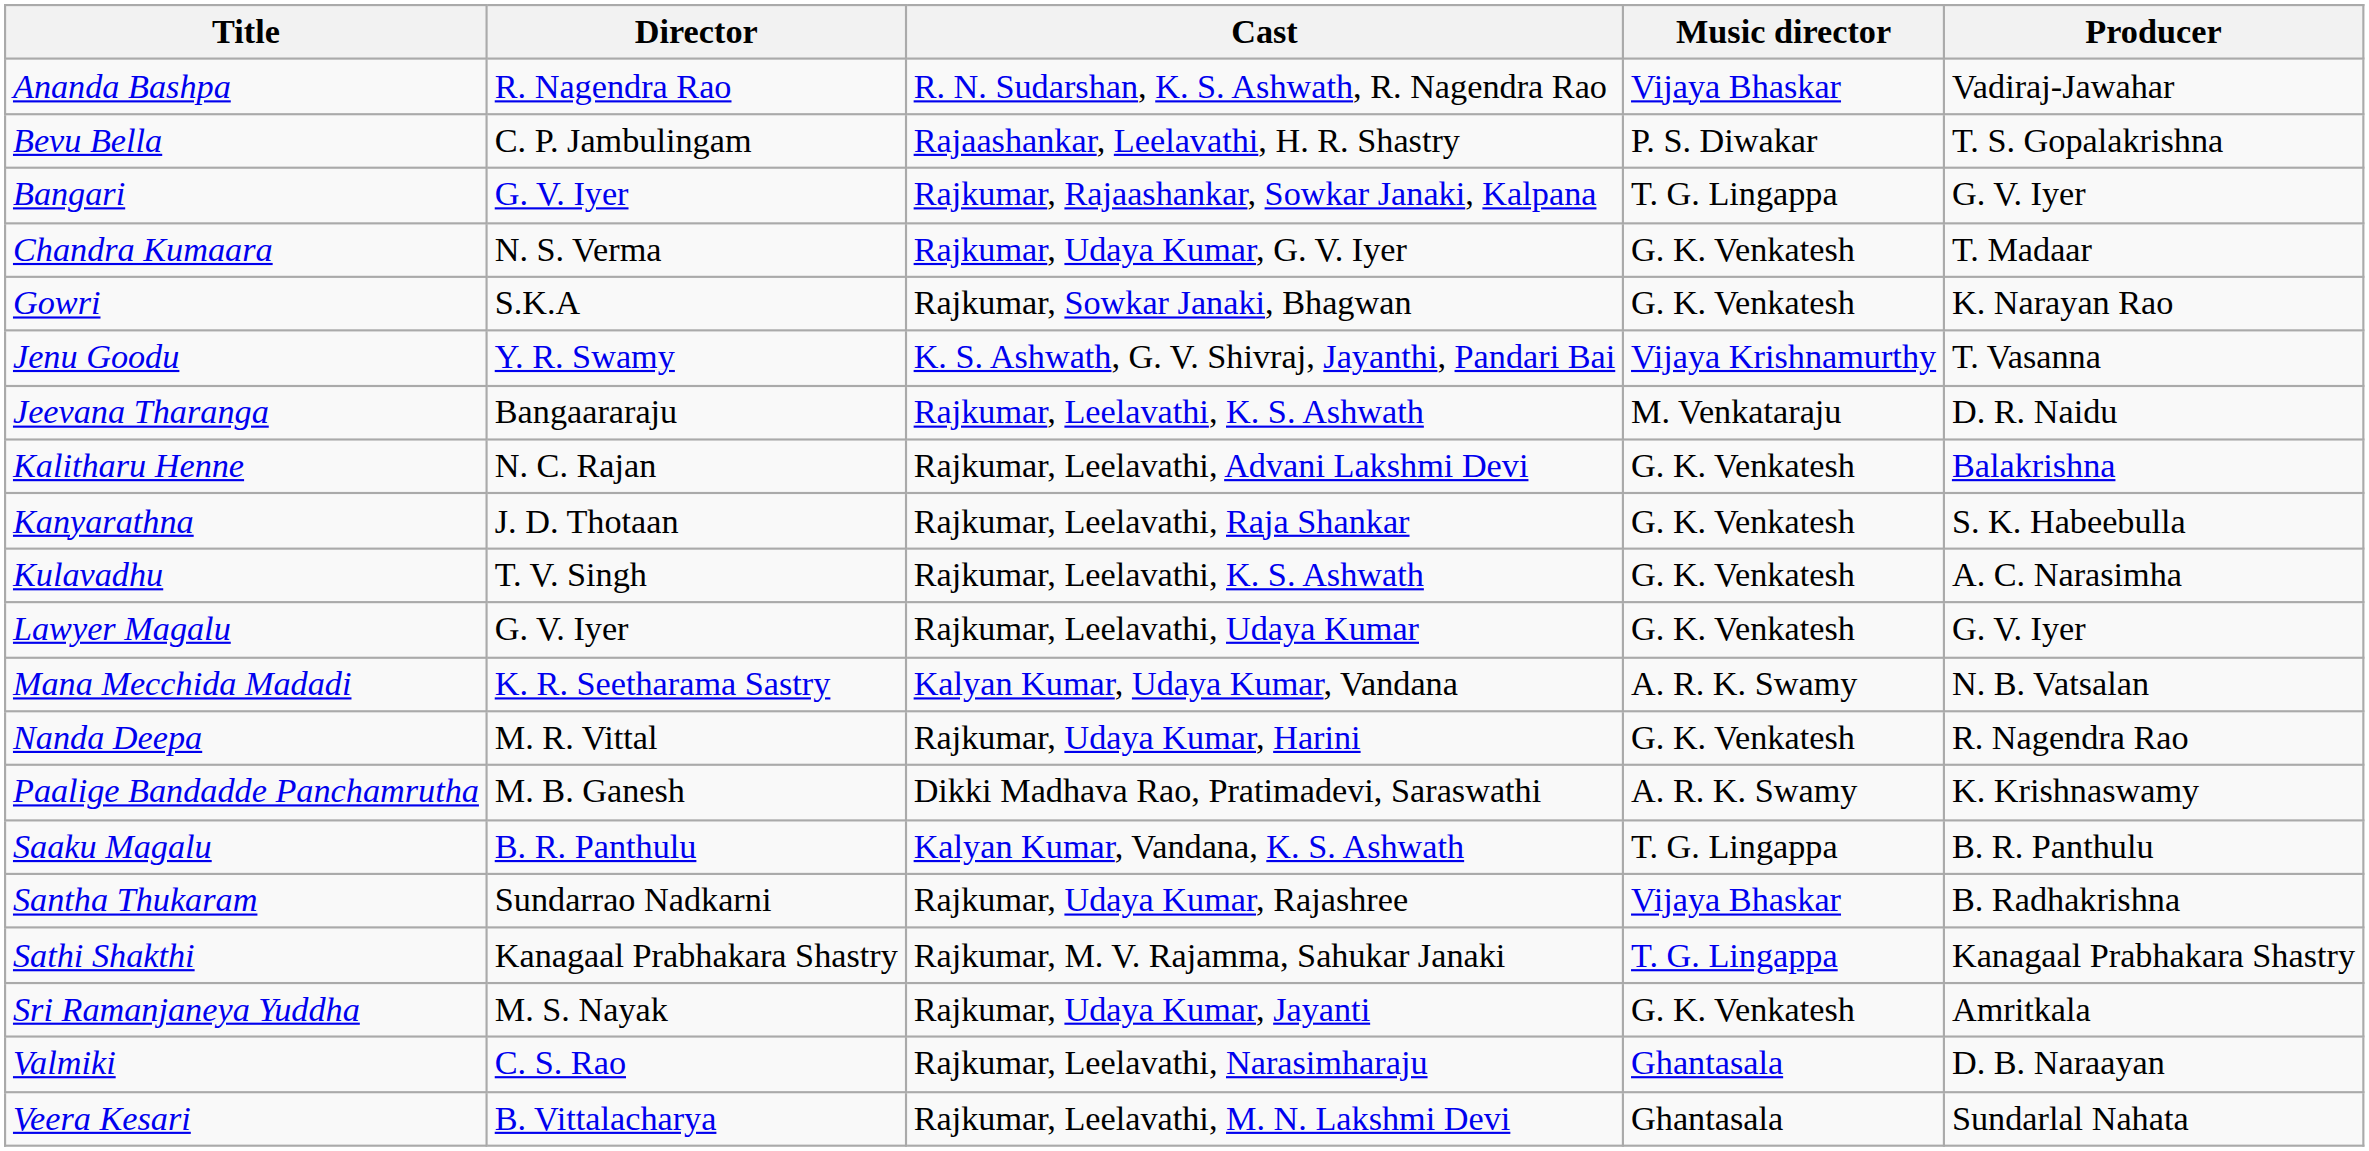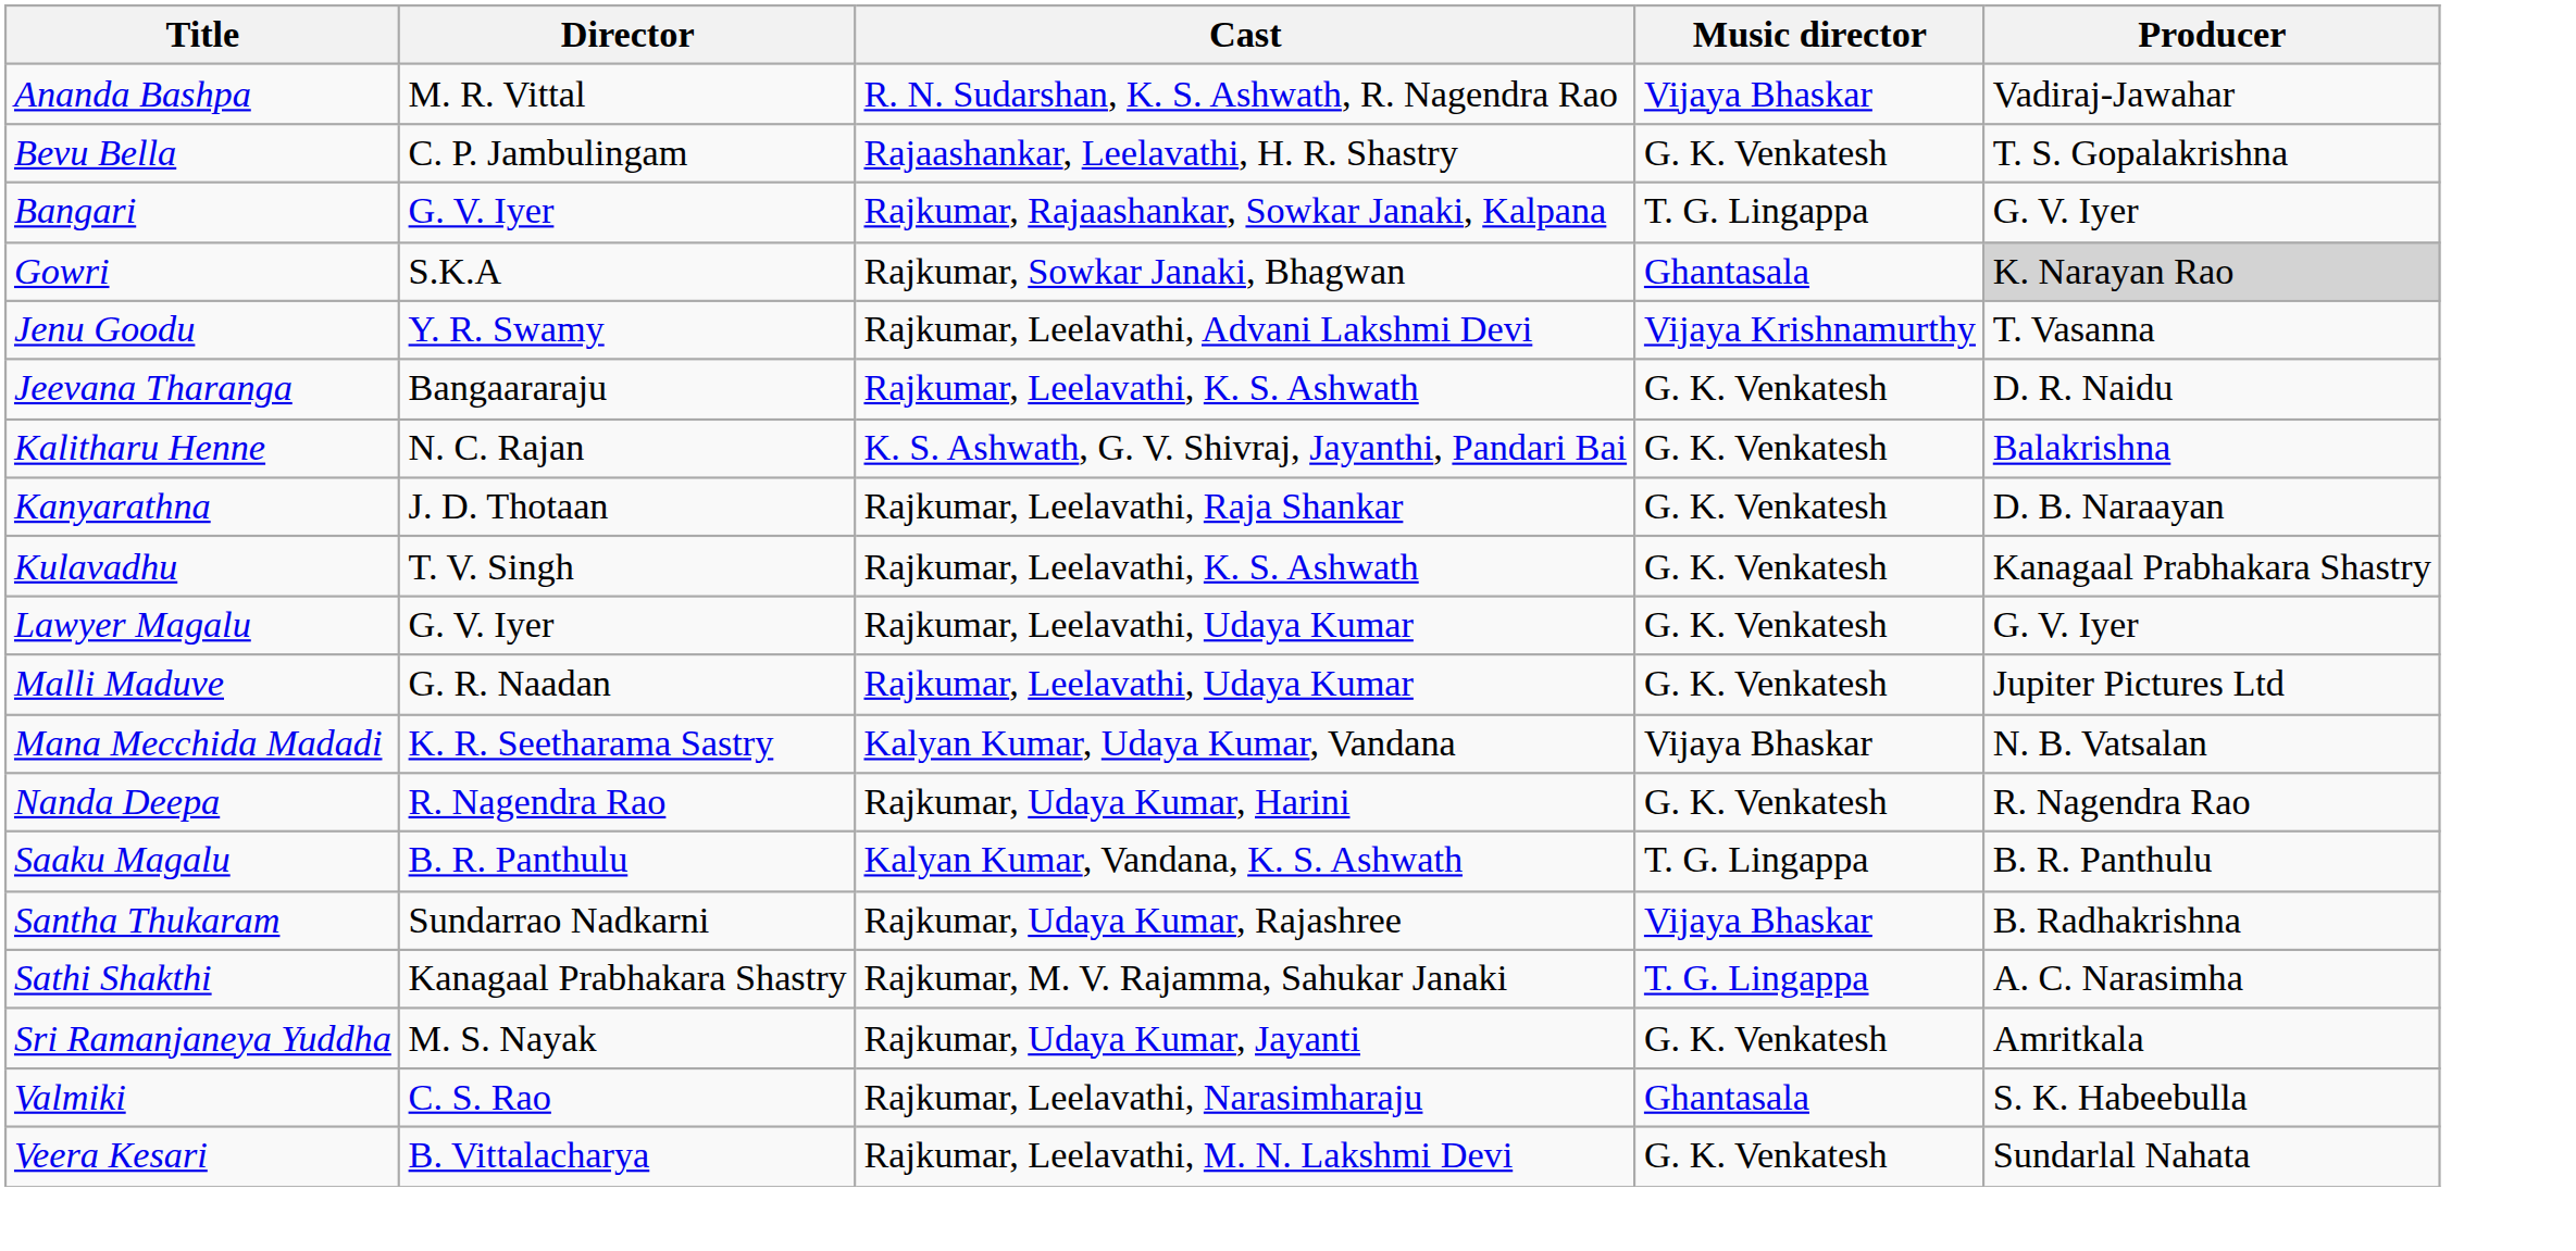 <table class="wikitable sortable">
 <tr>
 <th>Title</th>
 <th>Director</th>
 <th>Cast</th>
 <th>Music director</th>
 <th>Producer</th>
 </tr>
 <tr>
 <td><em><a href='#'>Ananda Bashpa</a></em></td>
-<td><a href='#'>R. Nagendra Rao</a></td>
+<td>M. R. Vittal</td>
 <td><a href='#'>R. N. Sudarshan</a>,  <a href='#'>K. S. Ashwath</a>, R. Nagendra Rao</td>
 <td><a href='#'>Vijaya Bhaskar</a></td>
 <td>Vadiraj-Jawahar</td>
 </tr>
 <tr>
 <td><em><a href='#'>Bevu Bella</a></em></td>
 <td>C. P. Jambulingam</td>
 <td><a href='#'>Rajaashankar</a>, <a href='#'>Leelavathi</a>, H. R. Shastry</td>
-<td>P. S. Diwakar</td>
+<td>G. K. Venkatesh</td>
 <td>T. S. Gopalakrishna</td>
 </tr>
 <tr>
 <td><em><a href='#'>Bangari</a></em></td>
 <td><a href='#'>G. V. Iyer</a></td>
 <td><a href='#'>Rajkumar</a>, <a href='#'>Rajaashankar</a>, <a href='#'>Sowkar Janaki</a>, <a href='#'>Kalpana</a></td>
 <td>T. G. Lingappa</td>
 <td>G. V. Iyer</td>
 </tr>
 <tr>
-<td><em><a href='#'>Chandra Kumaara</a></em></td>
-<td>N. S. Verma</td>
-<td><a href='#'>Rajkumar</a>, <a href='#'>Udaya Kumar</a>, G. V. Iyer</td>
-<td>G. K. Venkatesh</td>
-<td>T. Madaar</td>
-</tr>
-<tr>
 <td><em><a href='#'>Gowri</a></em></td>
 <td>S.K.A</td>
 <td>Rajkumar, <a href='#'>Sowkar Janaki</a>, Bhagwan</td>
-<td>G. K. Venkatesh</td>
-<td>K. Narayan Rao</td>
+<td><a href='#'>Ghantasala</a></td>
+<td style="background: lightgrey;">K. Narayan Rao</td>
 </tr>
 <tr>
 <td><em><a href='#'>Jenu Goodu</a></em></td>
 <td><a href='#'>Y. R. Swamy</a></td>
-<td><a href='#'>K. S. Ashwath</a>, G. V. Shivraj, <a href='#'>Jayanthi</a>, <a href='#'>Pandari Bai</a></td>
+<td>Rajkumar, Leelavathi, <a href='#'>Advani Lakshmi Devi</a></td>
 <td><a href='#'>Vijaya Krishnamurthy</a></td>
 <td>T. Vasanna</td>
 </tr>
 <tr>
 <td><em><a href='#'>Jeevana Tharanga</a></em></td>
 <td>Bangaararaju</td>
 <td><a href='#'>Rajkumar</a>, <a href='#'>Leelavathi</a>, <a href='#'>K. S. Ashwath</a></td>
-<td>M. Venkataraju</td>
+<td>G. K. Venkatesh</td>
 <td>D. R. Naidu</td>
 </tr>
 <tr>
 <td><em><a href='#'>Kalitharu Henne</a></em></td>
 <td>N. C. Rajan</td>
-<td>Rajkumar, Leelavathi, <a href='#'>Advani Lakshmi Devi</a></td>
+<td><a href='#'>K. S. Ashwath</a>, G. V. Shivraj, <a href='#'>Jayanthi</a>, <a href='#'>Pandari Bai</a></td>
 <td>G. K. Venkatesh</td>
 <td><a href='#'>Balakrishna</a></td>
 </tr>
 <tr>
 <td><em><a href='#'>Kanyarathna</a></em></td>
 <td>J. D. Thotaan</td>
 <td>Rajkumar, Leelavathi, <a href='#'>Raja Shankar</a></td>
 <td>G. K. Venkatesh</td>
-<td>S. K. Habeebulla</td>
+<td>D. B. Naraayan</td>
 </tr>
 <tr>
 <td><em><a href='#'>Kulavadhu</a></em></td>
 <td>T. V. Singh</td>
 <td>Rajkumar, Leelavathi, <a href='#'>K. S. Ashwath</a></td>
 <td>G. K. Venkatesh</td>
-<td>A. C. Narasimha</td>
+<td>Kanagaal Prabhakara Shastry</td>
 </tr>
 <tr>
 <td><em><a href='#'>Lawyer Magalu</a></em></td>
 <td>G. V. Iyer</td>
 <td>Rajkumar, Leelavathi, <a href='#'>Udaya Kumar</a></td>
 <td>G. K. Venkatesh</td>
 <td>G. V. Iyer</td>
 </tr>
 <tr>
+<td><em><a href='#'>Malli Maduve</a></em></td>
+<td>G. R. Naadan</td>
+<td><a href='#'>Rajkumar</a>, <a href='#'>Leelavathi</a>, <a href='#'>Udaya Kumar</a></td>
+<td>G. K. Venkatesh</td>
+<td>Jupiter Pictures Ltd</td>
+</tr>
+<tr>
 <td><em><a href='#'>Mana Mecchida Madadi</a></em></td>
 <td><a href='#'>K. R. Seetharama Sastry</a></td>
 <td><a href='#'>Kalyan Kumar</a>, <a href='#'>Udaya Kumar</a>, Vandana</td>
-<td>A. R. K. Swamy</td>
+<td>Vijaya Bhaskar</td>
 <td>N. B. Vatsalan</td>
 </tr>
 <tr>
 <td><em><a href='#'>Nanda Deepa</a></em></td>
-<td>M. R. Vittal</td>
+<td><a href='#'>R. Nagendra Rao</a></td>
 <td>Rajkumar, <a href='#'>Udaya Kumar</a>, <a href='#'>Harini</a></td>
 <td>G. K. Venkatesh</td>
 <td>R. Nagendra Rao</td>
-</tr>
-<tr>
-<td><em><a href='#'>Paalige Bandadde Panchamrutha</a></em></td>
-<td>M. B. Ganesh</td>
-<td>Dikki Madhava Rao, Pratimadevi, Saraswathi</td>
-<td>A. R. K. Swamy</td>
-<td>K. Krishnaswamy</td>
 </tr>
 <tr>
 <td><em><a href='#'>Saaku Magalu</a></em></td>
 <td><a href='#'>B. R. Panthulu</a></td>
 <td><a href='#'>Kalyan Kumar</a>, Vandana,  <a href='#'>K. S. Ashwath</a></td>
 <td>T. G. Lingappa</td>
 <td>B. R. Panthulu</td>
 </tr>
 <tr>
 <td><em><a href='#'>Santha Thukaram</a></em></td>
 <td>Sundarrao Nadkarni</td>
 <td>Rajkumar, <a href='#'>Udaya Kumar</a>, Rajashree</td>
 <td><a href='#'>Vijaya Bhaskar</a></td>
 <td>B. Radhakrishna</td>
 </tr>
 <tr>
 <td><em><a href='#'>Sathi Shakthi</a></em></td>
 <td>Kanagaal Prabhakara Shastry</td>
 <td>Rajkumar, M. V. Rajamma, Sahukar Janaki</td>
 <td><a href='#'>T. G. Lingappa</a></td>
-<td>Kanagaal Prabhakara Shastry</td>
+<td>A. C. Narasimha</td>
 </tr>
 <tr>
 <td><em><a href='#'>Sri Ramanjaneya Yuddha</a></em></td>
 <td>M. S. Nayak</td>
 <td>Rajkumar, <a href='#'>Udaya Kumar</a>, <a href='#'>Jayanti</a></td>
 <td>G. K. Venkatesh</td>
 <td>Amritkala</td>
 </tr>
 <tr>
 <td><em><a href='#'>Valmiki</a></em></td>
 <td><a href='#'>C. S. Rao</a></td>
 <td>Rajkumar, Leelavathi, <a href='#'>Narasimharaju</a></td>
 <td><a href='#'>Ghantasala</a></td>
-<td>D. B. Naraayan</td>
+<td>S. K. Habeebulla</td>
 </tr>
 <tr>
 <td><em><a href='#'>Veera Kesari</a></em></td>
 <td><a href='#'>B. Vittalacharya</a></td>
 <td>Rajkumar, Leelavathi, <a href='#'>M. N. Lakshmi Devi</a></td>
-<td>Ghantasala</td>
+<td>G. K. Venkatesh</td>
 <td>Sundarlal Nahata</td>
 </tr>
 </table>
